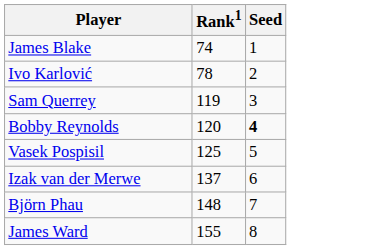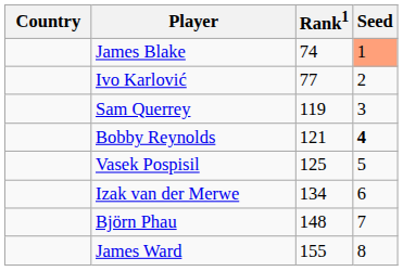 <table class="sortable wikitable">
 <tr>
+<th width="70">Country</th>
 <th width="175">Player</th>
 <th>Rank<sup>1</sup></th>
 <th>Seed</th>
 </tr>
 <tr>
+<td></td>
 <td><a href='#'>James Blake</a></td>
 <td>74</td>
-<td>1</td>
+<td style="background: lightsalmon;">1</td>
 </tr>
 <tr>
+<td></td>
 <td><a href='#'>Ivo Karlović</a></td>
-<td>78</td>
+<td>77</td>
 <td>2</td>
 </tr>
 <tr>
+<td></td>
 <td><a href='#'>Sam Querrey</a></td>
 <td>119</td>
 <td>3</td>
 </tr>
 <tr>
+<td></td>
 <td><a href='#'>Bobby Reynolds</a></td>
-<td>120</td>
+<td>121</td>
 <td><strong>4</strong></td>
 </tr>
 <tr>
+<td></td>
 <td><a href='#'>Vasek Pospisil</a></td>
 <td>125</td>
 <td>5</td>
 </tr>
 <tr>
+<td></td>
 <td><a href='#'>Izak van der Merwe</a></td>
-<td>137</td>
+<td>134</td>
 <td>6</td>
 </tr>
 <tr>
+<td></td>
 <td><a href='#'>Björn Phau</a></td>
 <td>148</td>
 <td>7</td>
 </tr>
 <tr>
+<td></td>
 <td><a href='#'>James Ward</a></td>
 <td>155</td>
 <td>8</td>
 </tr>
 </table>
